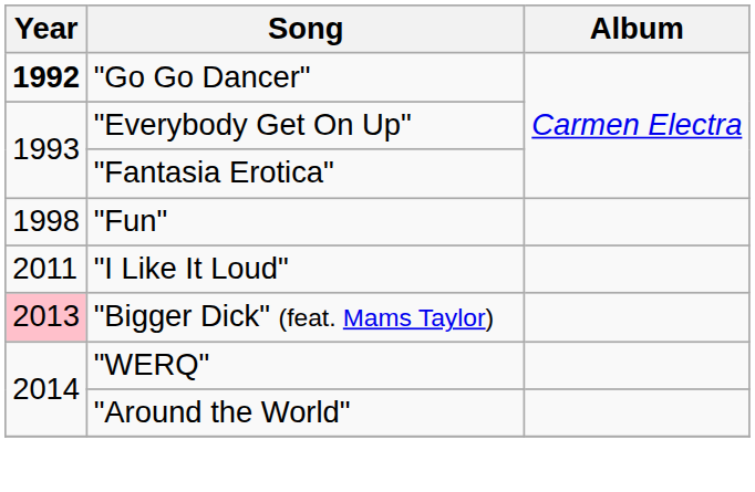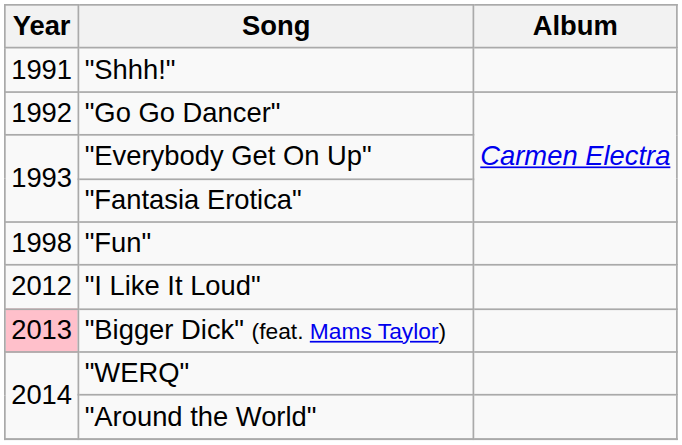 <table class="wikitable">
 <tr>
 <th scope="col">Year</th>
 <th scope="col" style="width:14em;">Song</th>
 <th scope="col">Album</th>
 </tr>
 <tr>
-<td scope="row"><strong>1992</strong></td>
+<td scope="row">1991</td>
+<td>"Shhh!"</td>
+<td></td>
+</tr>
+<tr>
+<td scope="row">1992</td>
 <td>"Go Go Dancer"</td>
 <td rowspan="3"><a href='#'><em>Carmen Electra</em></a></td>
 </tr>
 <tr>
 <td rowspan="2" scope="row">1993</td>
 <td>"Everybody Get On Up"</td>
 </tr>
 <tr>
 <td>"Fantasia Erotica"</td>
 </tr>
 <tr>
 <td>1998</td>
 <td>"Fun"</td>
 <td></td>
 </tr>
 <tr>
-<td>2011</td>
+<td>2012</td>
 <td>"I Like It Loud"</td>
 <td></td>
 </tr>
 <tr>
 <td style="background: pink;">2013</td>
 <td>"Bigger Dick" <small>(feat. <a href='#'>Mams Taylor</a>)</small></td>
 <td></td>
 </tr>
 <tr>
 <td rowspan="2">2014</td>
 <td>"WERQ"</td>
 <td></td>
 </tr>
 <tr>
 <td>"Around the World"</td>
 <td></td>
 </tr>
 <tr>
 </tr>
 </table>
